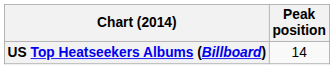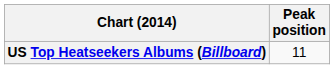 <table class="wikitable plainrowheaders" style="text-align:center;">
 <tr>
 <th scope="col">Chart (2014)</th>
 <th scope="col">Peak<br>position</th>
 </tr>
 <tr>
 <th scope="row">US <a href='#'>Top Heatseekers Albums</a> (<em><a href='#'>Billboard</a></em>)</th>
-<td>14</td>
+<td>11</td>
 </tr>
 </table>
